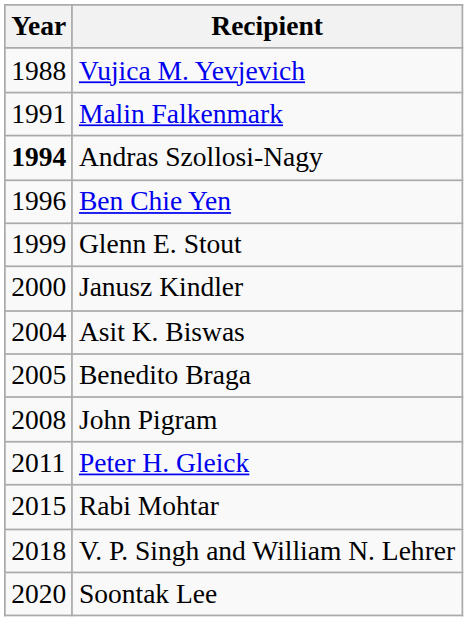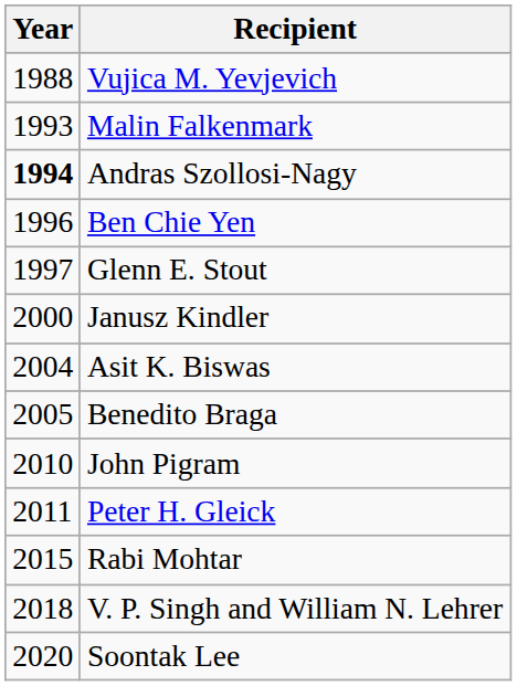 <table class="wikitable">
 <tr>
 <th>Year</th>
 <th>Recipient</th>
 </tr>
 <tr>
 <td>1988</td>
 <td><a href='#'>Vujica M. Yevjevich</a></td>
 </tr>
 <tr>
-<td>1991</td>
+<td>1993</td>
 <td><a href='#'>Malin Falkenmark</a></td>
 </tr>
 <tr>
 <td><strong>1994</strong></td>
 <td>Andras Szollosi-Nagy</td>
 </tr>
 <tr>
 <td>1996</td>
 <td><a href='#'>Ben Chie Yen</a></td>
 </tr>
 <tr>
-<td>1999</td>
+<td>1997</td>
 <td>Glenn E. Stout</td>
 </tr>
 <tr>
 <td>2000</td>
 <td>Janusz Kindler</td>
 </tr>
 <tr>
 <td>2004</td>
 <td>Asit K. Biswas</td>
 </tr>
 <tr>
 <td>2005</td>
 <td>Benedito Braga</td>
 </tr>
 <tr>
-<td>2008</td>
+<td>2010</td>
 <td>John Pigram</td>
 </tr>
 <tr>
 <td>2011</td>
 <td><a href='#'>Peter H. Gleick</a></td>
 </tr>
 <tr>
 <td>2015</td>
 <td>Rabi Mohtar</td>
 </tr>
 <tr>
 <td>2018</td>
 <td>V. P. Singh and William N. Lehrer</td>
 </tr>
 <tr>
 <td>2020</td>
 <td>Soontak Lee</td>
 </tr>
 </table>
